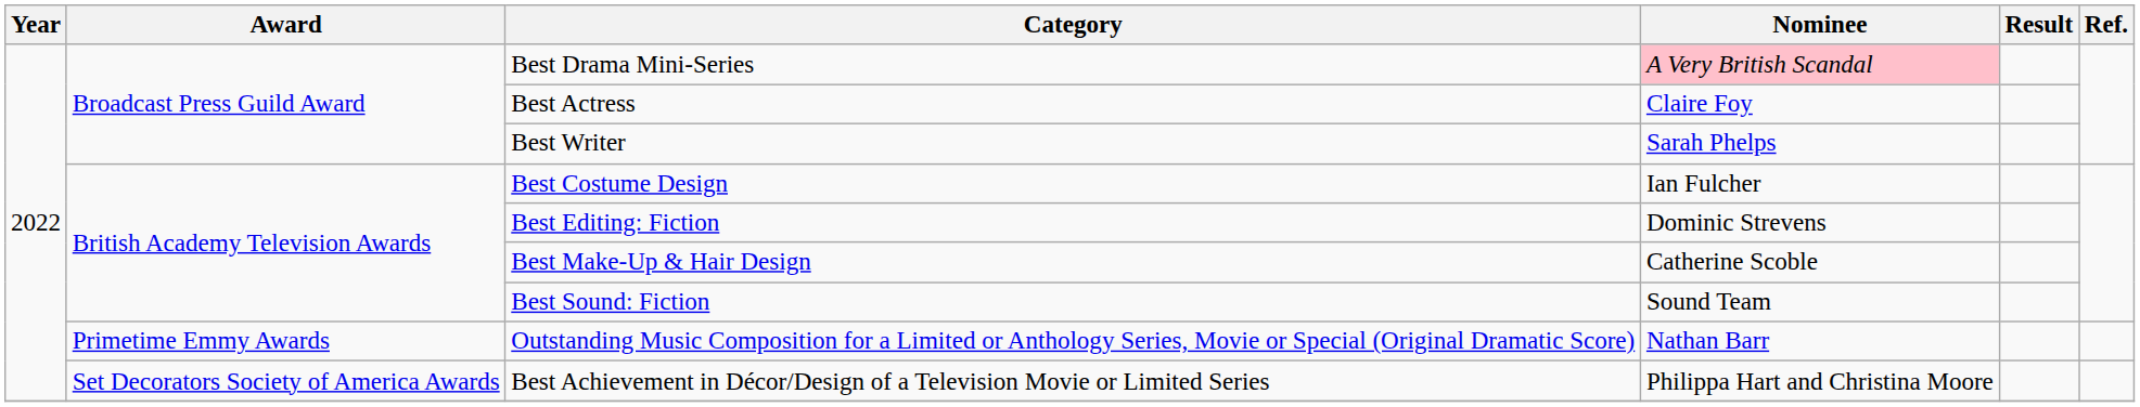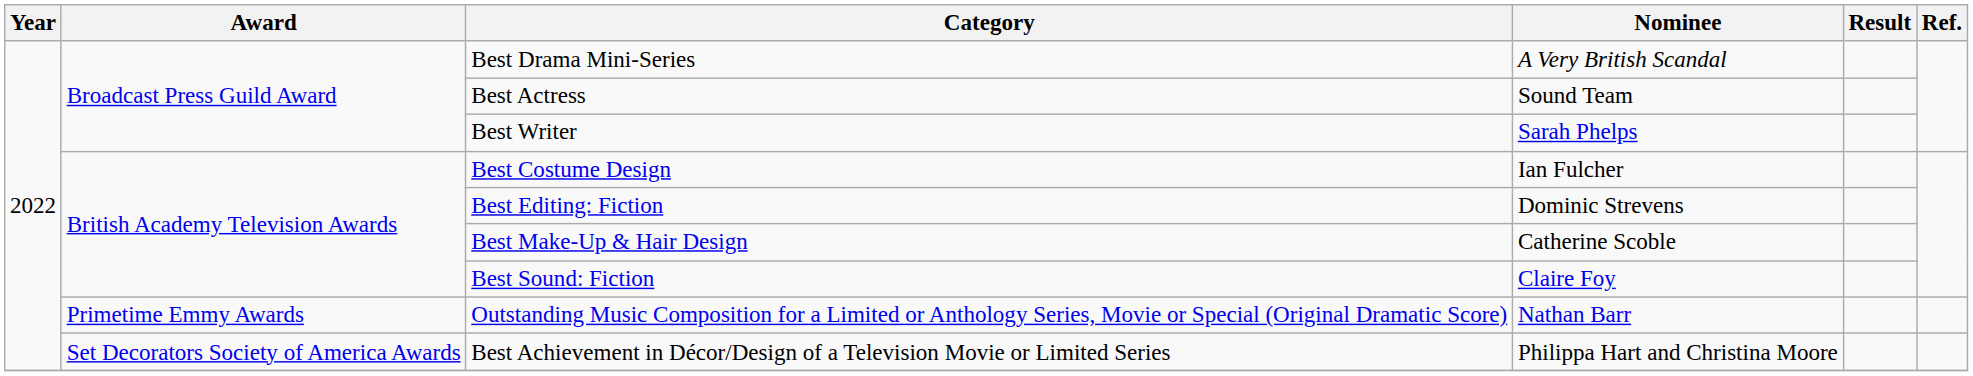 <table class="wikitable sortable">
 <tr>
 <th>Year</th>
 <th>Award</th>
 <th>Category</th>
 <th>Nominee</th>
 <th>Result</th>
 <th>Ref.</th>
 </tr>
 <tr>
 <td rowspan="9" style="text-align:center;">2022</td>
 <td rowspan="3"><a href='#'>Broadcast Press Guild Award</a></td>
 <td>Best Drama Mini-Series</td>
-<td style="background: pink;"><em>A Very British Scandal</em></td>
+<td><em>A Very British Scandal</em></td>
 <td></td>
 <td rowspan="3" align="center"> <br> </td>
 </tr>
 <tr>
 <td>Best Actress</td>
-<td><a href='#'>Claire Foy</a></td>
+<td>Sound Team</td>
 <td></td>
 </tr>
 <tr>
 <td>Best Writer</td>
 <td><a href='#'>Sarah Phelps</a></td>
 <td></td>
 </tr>
 <tr>
 <td rowspan="4"><a href='#'>British Academy Television Awards</a></td>
 <td><a href='#'>Best Costume Design</a></td>
 <td>Ian Fulcher</td>
 <td></td>
 <td rowspan="4" align="center"></td>
 </tr>
 <tr>
 <td><a href='#'>Best Editing: Fiction</a></td>
 <td>Dominic Strevens</td>
 <td></td>
 </tr>
 <tr>
 <td><a href='#'>Best Make-Up & Hair Design</a></td>
 <td>Catherine Scoble</td>
 <td></td>
 </tr>
 <tr>
 <td><a href='#'>Best Sound: Fiction</a></td>
-<td>Sound Team</td>
+<td><a href='#'>Claire Foy</a></td>
 <td></td>
 </tr>
 <tr>
 <td><a href='#'>Primetime Emmy Awards</a></td>
 <td><a href='#'>Outstanding Music Composition for a Limited or Anthology Series, Movie or Special (Original Dramatic Score)</a></td>
 <td><a href='#'>Nathan Barr</a> </td>
 <td></td>
 <td align="center"></td>
 </tr>
 <tr>
 <td><a href='#'>Set Decorators Society of America Awards</a></td>
 <td>Best Achievement in Décor/Design of a Television Movie or Limited Series</td>
 <td>Philippa Hart and Christina Moore</td>
 <td></td>
 <td align="center"></td>
 </tr>
 <tr>
 </tr>
 </table>
